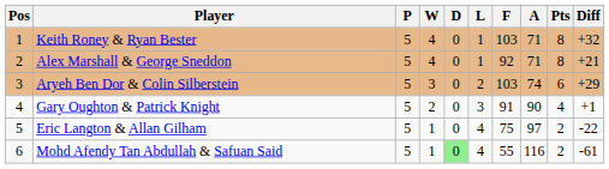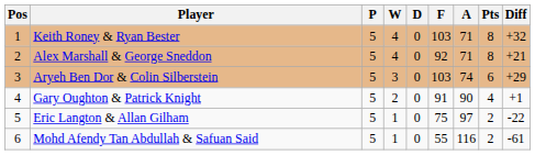 <table class="wikitable" style="font-size: 100%">
 <tr>
 <th width=20>Pos</th>
 <th width=400>Player</th>
 <th width=20>P</th>
 <th width=20>W</th>
 <th width=20>D</th>
-<th width=20>L</th>
 <th width=20>F</th>
 <th width=20>A</th>
 <th width=20>Pts</th>
 <th width=20>Diff</th>
 </tr>
 <tr align=center style="background: #E6B88A;">
 <td>1</td>
 <td align="left"> <a href='#'>Keith Roney</a> & <a href='#'>Ryan Bester</a></td>
 <td>5</td>
 <td>4</td>
 <td>0</td>
-<td>1</td>
 <td>103</td>
 <td>71</td>
 <td>8</td>
 <td>+32</td>
 </tr>
 <tr align=center style="background: #E6B88A;">
 <td>2</td>
 <td align="left"> <a href='#'>Alex Marshall</a> & <a href='#'>George Sneddon</a></td>
 <td>5</td>
 <td>4</td>
 <td>0</td>
-<td>1</td>
 <td>92</td>
 <td>71</td>
 <td>8</td>
 <td>+21</td>
 </tr>
 <tr align=center style="background: #E6B88A;">
 <td>3</td>
 <td align="left"> <a href='#'>Aryeh Ben Dor</a> & <a href='#'>Colin Silberstein</a></td>
 <td>5</td>
 <td>3</td>
 <td>0</td>
-<td>2</td>
 <td>103</td>
 <td>74</td>
 <td>6</td>
 <td>+29</td>
 </tr>
 <tr align=center>
 <td>4</td>
 <td align="left"> <a href='#'>Gary Oughton</a> & <a href='#'>Patrick Knight</a></td>
 <td>5</td>
 <td>2</td>
 <td>0</td>
-<td>3</td>
 <td>91</td>
 <td>90</td>
 <td>4</td>
 <td>+1</td>
 </tr>
 <tr align=center>
 <td>5</td>
 <td align="left"> <a href='#'>Eric Langton</a> & <a href='#'>Allan Gilham</a></td>
 <td>5</td>
 <td>1</td>
 <td>0</td>
-<td>4</td>
 <td>75</td>
 <td>97</td>
 <td>2</td>
 <td>-22</td>
 </tr>
 <tr align=center>
 <td>6</td>
 <td align="left"> <a href='#'>Mohd Afendy Tan Abdullah</a> & <a href='#'>Safuan Said</a></td>
 <td>5</td>
 <td>1</td>
-<td style="background: lightgreen;">0</td>
-<td>4</td>
+<td>0</td>
 <td>55</td>
 <td>116</td>
 <td>2</td>
 <td>-61</td>
 </tr>
 </table>
